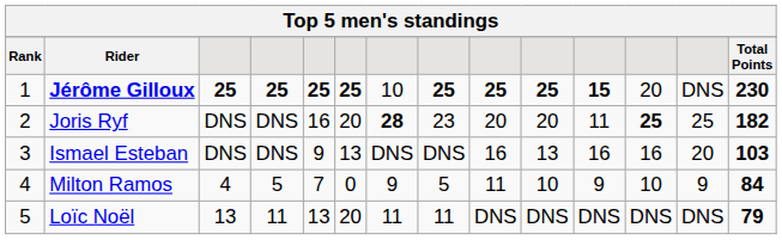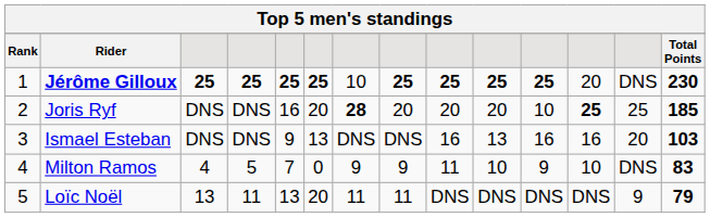 <table class="wikitable sortable">
 <tr>
 <th colspan=27 align="center"><strong>Top 5 men's standings</strong></th>
 </tr>
 <tr>
 </tr>
 <tr style="font-size:8pt;font-weight:bold">
 <th align="center">Rank</th>
 <th align="center">Rider</th>
 <th class=unsortable style="background:#E5E4E2;"><small></small></th>
 <th class=unsortable style="background:#E5E4E2;"><small></small></th>
 <th class=unsortable style="background:#E5E4E2;"><small></small></th>
 <th class=unsortable style="background:#E5E4E2;"><small></small></th>
 <th class=unsortable style="background:#E5E4E2;"><small></small></th>
 <th class=unsortable style="background:#E5E4E2;"><small></small></th>
 <th class=unsortable style="background:#E5E4E2;"><small></small></th>
 <th class=unsortable style="background:#E5E4E2;"><small></small></th>
 <th class=unsortable style="background:#E5E4E2;"><small></small></th>
 <th class=unsortable style="background:#E5E4E2;"><small></small></th>
 <th class=unsortable style="background:#E5E4E2;"><small></small></th>
 <th align="center">Total<br>Points</th>
 </tr>
 <tr>
 <td align=center>1</td>
 <td> <strong><a href='#'>Jérôme Gilloux</a></strong></td>
 <td align=center><strong>25</strong></td>
 <td align=center><strong>25</strong></td>
 <td align=center><strong>25</strong></td>
 <td align=center><strong>25</strong></td>
 <td align=center>10</td>
 <td align=center><strong>25</strong></td>
 <td align=center><strong>25</strong></td>
 <td align=center><strong>25</strong></td>
-<td align=center><strong>15</strong></td>
+<td align=center><strong>25</strong></td>
 <td align=center>20</td>
 <td align=center>DNS</td>
 <td align=center><strong>230</strong></td>
 </tr>
 <tr>
 <td align=center>2</td>
 <td> <a href='#'>Joris Ryf</a></td>
 <td align=center>DNS</td>
 <td align=center>DNS</td>
 <td align=center>16</td>
 <td align=center>20</td>
 <td align=center><strong>28</strong></td>
-<td align=center>23</td>
 <td align=center>20</td>
 <td align=center>20</td>
-<td align=center>11</td>
+<td align=center>20</td>
+<td align=center>10</td>
 <td align=center><strong>25</strong></td>
 <td align=center>25</td>
-<td align=center><strong>182</strong></td>
+<td align=center><strong>185</strong></td>
 </tr>
 <tr>
 <td align=center>3</td>
 <td> <a href='#'>Ismael Esteban</a></td>
 <td align=center>DNS</td>
 <td align=center>DNS</td>
 <td align=center>9</td>
 <td align=center>13</td>
 <td align=center>DNS</td>
 <td align=center>DNS</td>
 <td align=center>16</td>
 <td align=center>13</td>
 <td align=center>16</td>
 <td align=center>16</td>
 <td align=center>20</td>
 <td align=center><strong>103</strong></td>
 </tr>
 <tr>
 <td align=center>4</td>
 <td> <a href='#'>Milton Ramos</a></td>
 <td align=center>4</td>
 <td align=center>5</td>
 <td align=center>7</td>
 <td align=center>0</td>
 <td align=center>9</td>
-<td align=center>5</td>
+<td align=center>9</td>
 <td align=center>11</td>
 <td align=center>10</td>
 <td align=center>9</td>
 <td align=center>10</td>
-<td align=center>9</td>
-<td align=center><strong>84</strong></td>
+<td align=center>DNS</td>
+<td align=center><strong>83</strong></td>
 </tr>
 <tr>
 <td align=center>5</td>
 <td> <a href='#'>Loïc Noël</a></td>
 <td align=center>13</td>
 <td align=center>11</td>
 <td align=center>13</td>
 <td align=center>20</td>
 <td align=center>11</td>
 <td align=center>11</td>
 <td align=center>DNS</td>
 <td align=center>DNS</td>
 <td align=center>DNS</td>
 <td align=center>DNS</td>
-<td align=center>DNS</td>
+<td align=center>9</td>
 <td align=center><strong>79</strong><br></td>
 </tr>
 </table>
